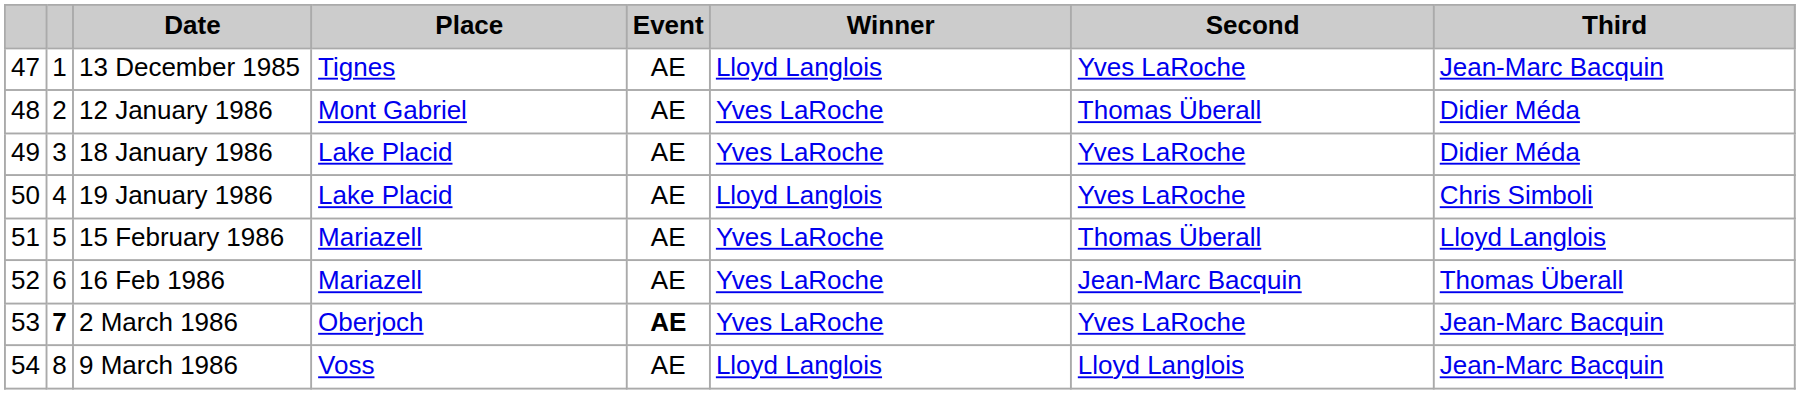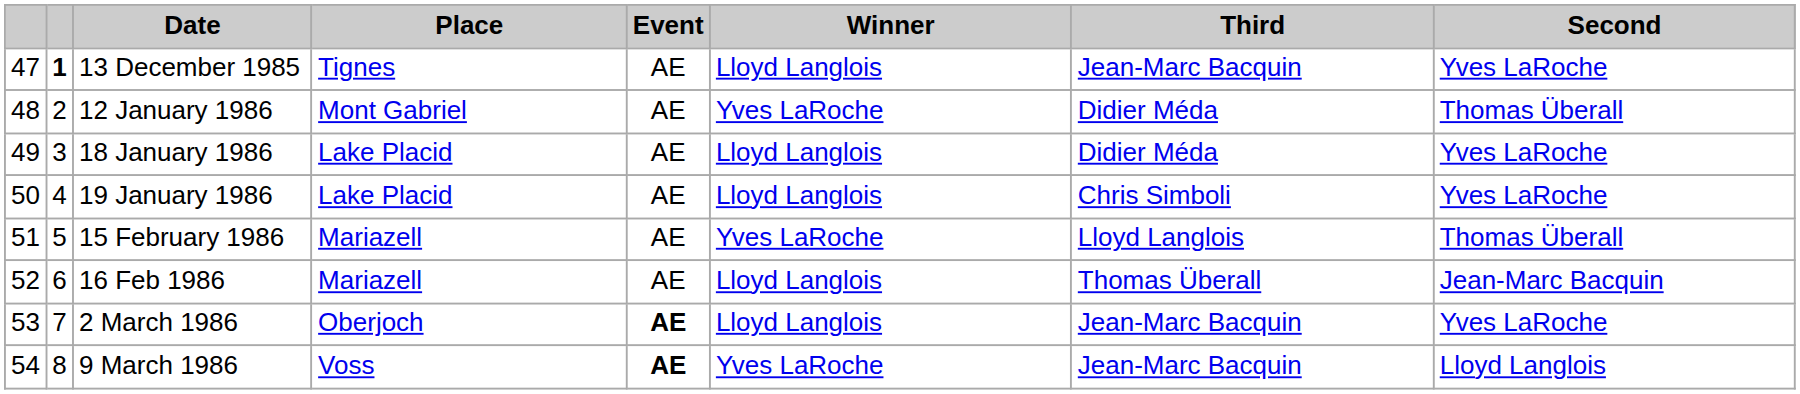 <table class="wikitable plainrowheaders" style="background:#fff; font-size:86%; line-height:16px; border:grey solid 1px; border-collapse:collapse;">
 <tr style="background:#ccc; text-align:center;">
 <th scope="col" style="background:#ccc; width=20 px;"></th>
 <th scope="col" style="background:#ccc; width=30 px;"></th>
 <th scope="col" style="background:#ccc; width:120px;">Date</th>
 <th scope="col" style="background:#ccc; width:160px;">Place</th>
 <th scope="col" style="background:#ccc; width:15px;">Event</th>
 <th scope="col" style="background:#ccc; width:185px;">Winner</th>
+<th scope="col" style="background:#ccc; width:185px;">Third</th>
 <th scope="col" style="background:#ccc; width:185px;">Second</th>
-<th scope="col" style="background:#ccc; width:185px;">Third</th>
 </tr>
 <tr>
 <td align=center>47</td>
-<td align=center>1</td>
+<td align=center><strong>1</strong></td>
 <td>13 December 1985</td>
 <td> <a href='#'>Tignes</a></td>
 <td align=center>AE</td>
 <td> <a href='#'>Lloyd Langlois</a></td>
+<td> <a href='#'>Jean-Marc Bacquin</a></td>
 <td> <a href='#'>Yves LaRoche</a></td>
-<td> <a href='#'>Jean-Marc Bacquin</a></td>
 </tr>
 <tr>
 <td align=center>48</td>
 <td align=center>2</td>
 <td>12 January 1986</td>
 <td> <a href='#'>Mont Gabriel</a></td>
 <td align=center>AE</td>
 <td> <a href='#'>Yves LaRoche</a></td>
+<td> <a href='#'>Didier Méda</a></td>
 <td> <a href='#'>Thomas Überall</a></td>
-<td> <a href='#'>Didier Méda</a></td>
 </tr>
 <tr>
 <td align=center>49</td>
 <td align=center>3</td>
 <td>18 January 1986</td>
 <td> <a href='#'>Lake Placid</a></td>
 <td align=center>AE</td>
+<td> <a href='#'>Lloyd Langlois</a></td>
+<td> <a href='#'>Didier Méda</a></td>
 <td> <a href='#'>Yves LaRoche</a></td>
-<td> <a href='#'>Yves LaRoche</a></td>
-<td> <a href='#'>Didier Méda</a></td>
 </tr>
 <tr>
 <td align=center>50</td>
 <td align=center>4</td>
 <td>19 January 1986</td>
 <td> <a href='#'>Lake Placid</a></td>
 <td align=center>AE</td>
 <td> <a href='#'>Lloyd Langlois</a></td>
+<td> <a href='#'>Chris Simboli</a></td>
 <td> <a href='#'>Yves LaRoche</a></td>
-<td> <a href='#'>Chris Simboli</a></td>
 </tr>
 <tr>
 <td align=center>51</td>
 <td align=center>5</td>
 <td>15 February 1986</td>
 <td> <a href='#'>Mariazell</a></td>
 <td align=center>AE</td>
 <td> <a href='#'>Yves LaRoche</a></td>
+<td> <a href='#'>Lloyd Langlois</a></td>
 <td> <a href='#'>Thomas Überall</a></td>
-<td> <a href='#'>Lloyd Langlois</a></td>
 </tr>
 <tr>
 <td align=center>52</td>
 <td align=center>6</td>
 <td>16 Feb 1986</td>
 <td> <a href='#'>Mariazell</a></td>
 <td align=center>AE</td>
-<td> <a href='#'>Yves LaRoche</a></td>
+<td> <a href='#'>Lloyd Langlois</a></td>
+<td> <a href='#'>Thomas Überall</a></td>
 <td> <a href='#'>Jean-Marc Bacquin</a></td>
-<td> <a href='#'>Thomas Überall</a></td>
 </tr>
 <tr>
 <td align=center>53</td>
-<td align=center><strong>7</strong></td>
+<td align=center>7</td>
 <td>2 March 1986</td>
 <td> <a href='#'>Oberjoch</a></td>
 <td align=center><strong>AE</strong></td>
+<td> <a href='#'>Lloyd Langlois</a></td>
+<td> <a href='#'>Jean-Marc Bacquin</a></td>
 <td> <a href='#'>Yves LaRoche</a></td>
-<td> <a href='#'>Yves LaRoche</a></td>
-<td> <a href='#'>Jean-Marc Bacquin</a></td>
 </tr>
 <tr>
 <td align=center>54</td>
 <td align=center>8</td>
 <td>9 March 1986</td>
 <td> <a href='#'>Voss</a></td>
-<td align=center>AE</td>
+<td align=center><strong>AE</strong></td>
+<td> <a href='#'>Yves LaRoche</a></td>
+<td> <a href='#'>Jean-Marc Bacquin</a></td>
 <td> <a href='#'>Lloyd Langlois</a></td>
-<td> <a href='#'>Lloyd Langlois</a></td>
-<td> <a href='#'>Jean-Marc Bacquin</a></td>
 </tr>
 </table>
